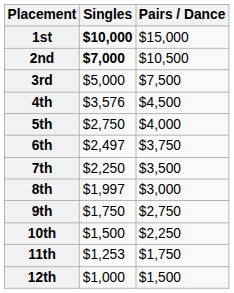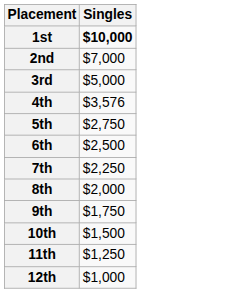 <table class="wikitable">
 <tr>
 <th>Placement</th>
 <th>Singles</th>
-<th>Pairs / Dance</th>
 </tr>
 <tr>
 <th>1st</th>
 <td><strong>$10,000</strong></td>
-<td>$15,000</td>
 </tr>
 <tr>
 <th>2nd</th>
-<td><strong>$7,000</strong></td>
-<td>$10,500</td>
+<td>$7,000</td>
 </tr>
 <tr>
 <th>3rd</th>
 <td>$5,000</td>
-<td>$7,500</td>
 </tr>
 <tr>
 <th>4th</th>
 <td>$3,576</td>
-<td>$4,500</td>
 </tr>
 <tr>
 <th>5th</th>
 <td>$2,750</td>
-<td>$4,000</td>
 </tr>
 <tr>
 <th>6th</th>
-<td>$2,497</td>
-<td>$3,750</td>
+<td>$2,500</td>
 </tr>
 <tr>
 <th>7th</th>
 <td>$2,250</td>
-<td>$3,500</td>
 </tr>
 <tr>
 <th>8th</th>
-<td>$1,997</td>
-<td>$3,000</td>
+<td>$2,000</td>
 </tr>
 <tr>
 <th>9th</th>
 <td>$1,750</td>
-<td>$2,750</td>
 </tr>
 <tr>
 <th>10th</th>
 <td>$1,500</td>
-<td>$2,250</td>
 </tr>
 <tr>
 <th>11th</th>
-<td>$1,253</td>
-<td>$1,750</td>
+<td>$1,250</td>
 </tr>
 <tr>
 <th>12th</th>
 <td>$1,000</td>
-<td>$1,500</td>
 </tr>
 </table>
